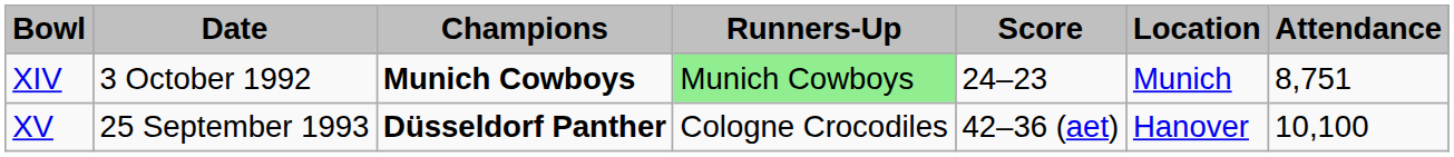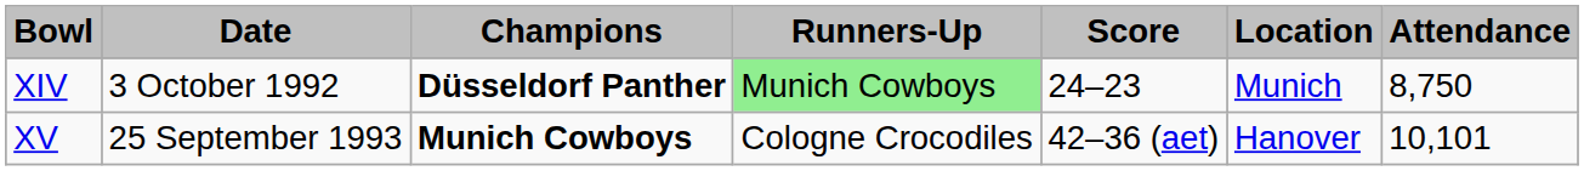 <table class="wikitable">
 <tr align="center" bgcolor="silver">
 <td><strong>Bowl</strong></td>
 <td><strong>Date</strong></td>
 <td><strong>Champions</strong></td>
 <td><strong>Runners-Up</strong></td>
 <td><strong>Score</strong></td>
 <td><strong>Location</strong></td>
 <td><strong>Attendance</strong></td>
 </tr>
 <tr>
 <td><a href='#'>XIV</a></td>
 <td>3  October 1992</td>
-<td><strong>Munich Cowboys</strong></td>
+<td><strong>Düsseldorf Panther</strong></td>
 <td style="background: lightgreen;">Munich Cowboys</td>
 <td>24–23</td>
 <td><a href='#'>Munich</a></td>
-<td>8,751</td>
+<td>8,750</td>
 </tr>
 <tr>
 <td><a href='#'>XV</a></td>
 <td>25 September 1993</td>
-<td><strong>Düsseldorf Panther</strong></td>
+<td><strong>Munich Cowboys</strong></td>
 <td>Cologne Crocodiles</td>
 <td>42–36 (<a href='#'>aet</a>)</td>
 <td><a href='#'>Hanover</a></td>
-<td>10,100</td>
+<td>10,101</td>
 </tr>
 </table>
